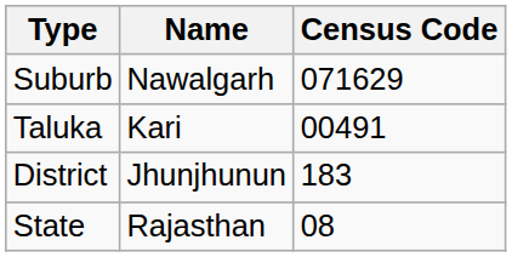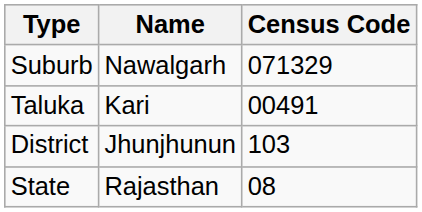 <table class="wikitable">
 <tr>
 <th>Type</th>
 <th>Name</th>
 <th>Census Code</th>
 </tr>
 <tr>
 <td>Suburb</td>
 <td>Nawalgarh</td>
-<td>071629</td>
+<td>071329</td>
 </tr>
 <tr>
 <td>Taluka</td>
 <td>Kari</td>
 <td>00491</td>
 </tr>
 <tr>
 <td>District</td>
 <td>Jhunjhunun</td>
-<td>183</td>
+<td>103</td>
 </tr>
 <tr>
 <td>State</td>
 <td>Rajasthan</td>
 <td>08</td>
 </tr>
 </table>
